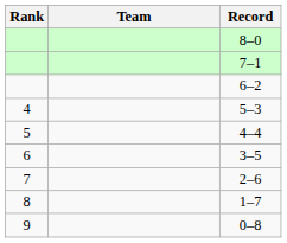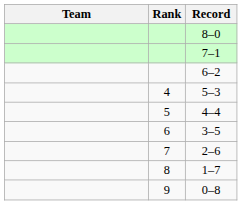 <table class="wikitable" style="text-align: center;">
 <tr>
+<th width=180>Team</th>
 <th width=40>Rank</th>
-<th width=180>Team</th>
 <th width=60>Record</th>
 </tr>
 <tr bgcolor="#ccffcc">
+<td align=left></td>
 <td></td>
-<td align=left></td>
 <td>8–0</td>
 </tr>
 <tr bgcolor="#ccffcc">
+<td align=left></td>
 <td></td>
-<td align=left></td>
 <td>7–1</td>
 </tr>
 <tr>
+<td align=left></td>
 <td></td>
-<td align=left></td>
 <td>6–2</td>
 </tr>
 <tr>
+<td align=left></td>
 <td>4</td>
-<td align=left></td>
 <td>5–3</td>
 </tr>
 <tr>
+<td align=left></td>
 <td>5</td>
-<td align=left></td>
 <td>4–4</td>
 </tr>
 <tr>
+<td align=left></td>
 <td>6</td>
-<td align=left></td>
 <td>3–5</td>
 </tr>
 <tr>
+<td align=left></td>
 <td>7</td>
-<td align=left></td>
 <td>2–6</td>
 </tr>
 <tr>
+<td align=left></td>
 <td>8</td>
-<td align=left></td>
 <td>1–7</td>
 </tr>
 <tr>
+<td align=left></td>
 <td>9</td>
-<td align=left></td>
 <td>0–8</td>
 </tr>
 </table>
